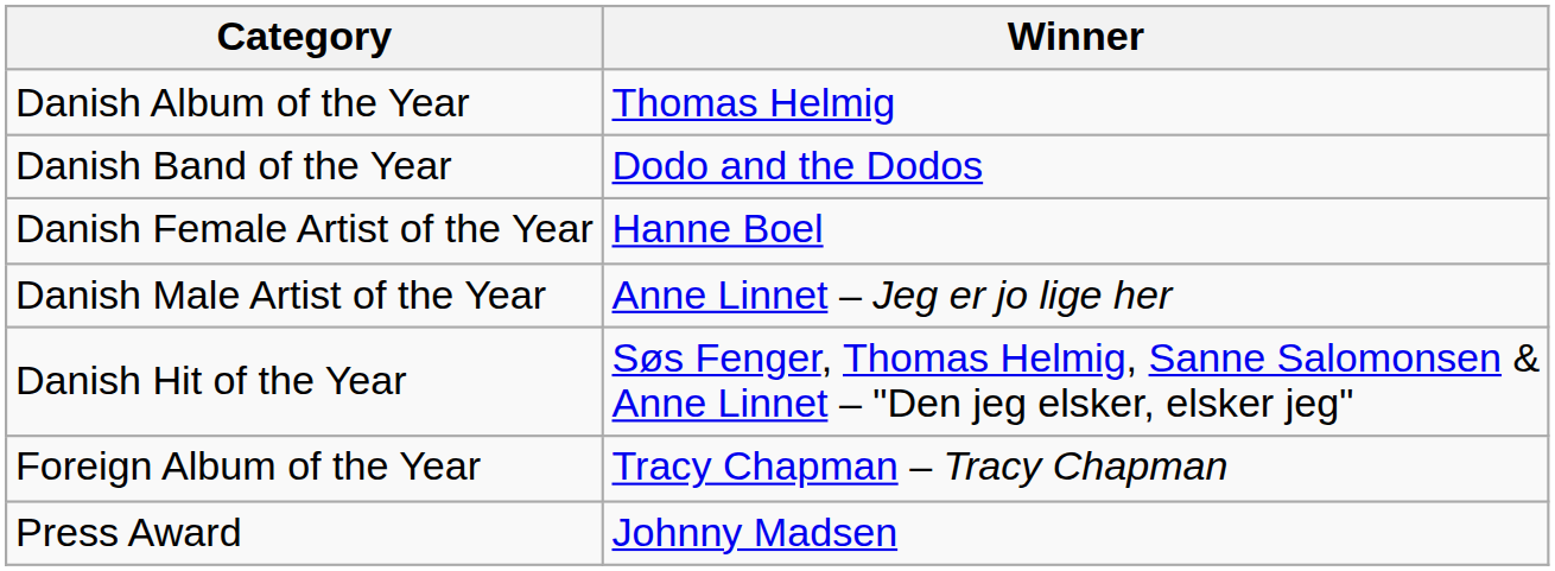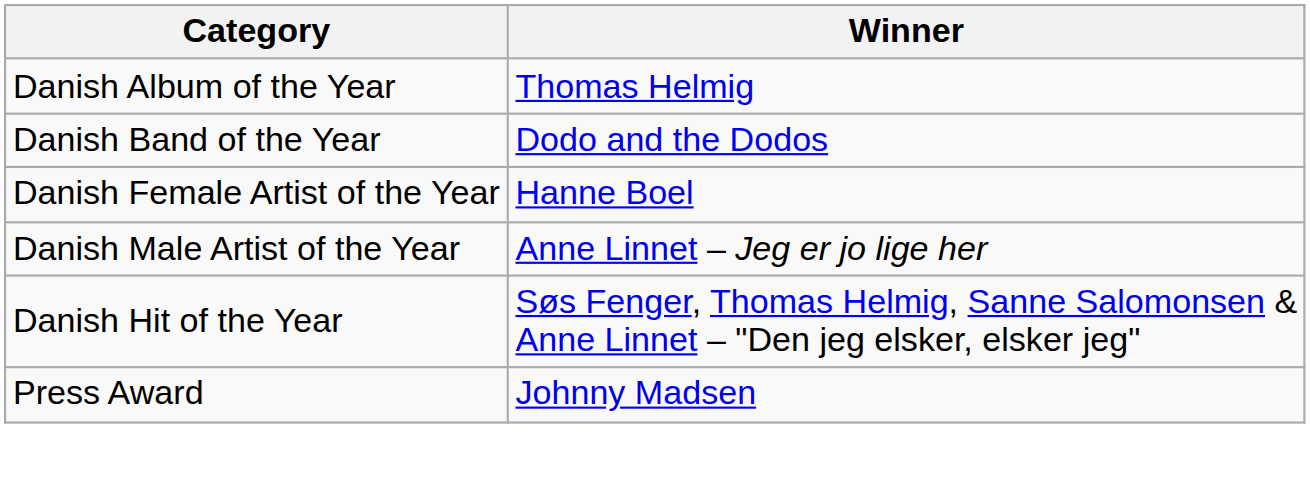 <table class="wikitable">
 <tr>
 <th>Category</th>
 <th>Winner</th>
 </tr>
 <tr>
 <td>Danish Album of the Year</td>
 <td><a href='#'>Thomas Helmig</a></td>
 </tr>
 <tr>
 <td>Danish Band of the Year</td>
 <td><a href='#'>Dodo and the Dodos</a></td>
 </tr>
 <tr>
 <td>Danish Female Artist of the Year</td>
 <td><a href='#'>Hanne Boel</a></td>
 </tr>
 <tr>
 <td>Danish Male Artist of the Year</td>
 <td><a href='#'>Anne Linnet</a> – <em>Jeg er jo lige her</em></td>
 </tr>
 <tr>
 <td>Danish Hit of the Year</td>
 <td><a href='#'>Søs Fenger</a>, <a href='#'>Thomas Helmig</a>, <a href='#'>Sanne Salomonsen</a> & <br><a href='#'>Anne Linnet</a> – "Den jeg elsker, elsker jeg"</td>
 </tr>
 <tr>
-<td>Foreign Album of the Year</td>
-<td><a href='#'>Tracy Chapman</a> – <em>Tracy Chapman</em></td>
-</tr>
-<tr>
 <td>Press Award</td>
 <td><a href='#'>Johnny Madsen</a></td>
 </tr>
 </table>
